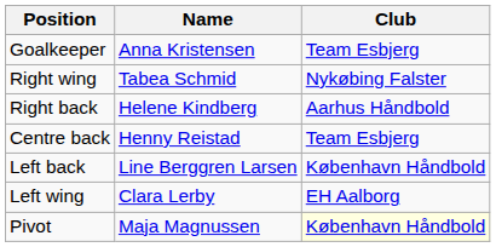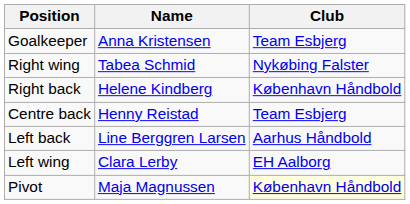 <table class="wikitable">
 <tr>
 <th>Position</th>
 <th>Name</th>
 <th>Club</th>
 </tr>
 <tr>
 <td>Goalkeeper</td>
 <td> <a href='#'>Anna Kristensen</a></td>
 <td><a href='#'>Team Esbjerg</a></td>
 </tr>
 <tr>
 <td>Right wing</td>
 <td> <a href='#'>Tabea Schmid</a></td>
 <td><a href='#'>Nykøbing Falster</a></td>
 </tr>
 <tr>
 <td>Right back</td>
 <td> <a href='#'>Helene Kindberg</a></td>
-<td><a href='#'>Aarhus Håndbold</a></td>
+<td><a href='#'>København Håndbold</a></td>
 </tr>
 <tr>
 <td>Centre back</td>
 <td> <a href='#'>Henny Reistad</a></td>
 <td><a href='#'>Team Esbjerg</a></td>
 </tr>
 <tr>
 <td>Left back</td>
 <td> <a href='#'>Line Berggren Larsen</a></td>
-<td><a href='#'>København Håndbold</a></td>
+<td><a href='#'>Aarhus Håndbold</a></td>
 </tr>
 <tr>
 <td>Left wing</td>
 <td> <a href='#'>Clara Lerby</a></td>
 <td><a href='#'>EH Aalborg</a></td>
 </tr>
 <tr>
 <td>Pivot</td>
 <td> <a href='#'>Maja Magnussen</a></td>
 <td style="background: lightyellow;"><a href='#'>København Håndbold</a></td>
 </tr>
 </table>
